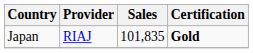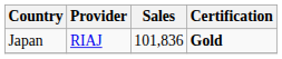 <table class="wikitable" border="1">
 <tr>
 <th>Country</th>
 <th>Provider</th>
 <th>Sales</th>
 <th>Certification</th>
 </tr>
 <tr>
 <td>Japan</td>
 <td><a href='#'>RIAJ</a></td>
-<td>101,835</td>
+<td>101,836</td>
 <td><strong>Gold</strong></td>
 </tr>
 <tr>
 </tr>
 </table>
